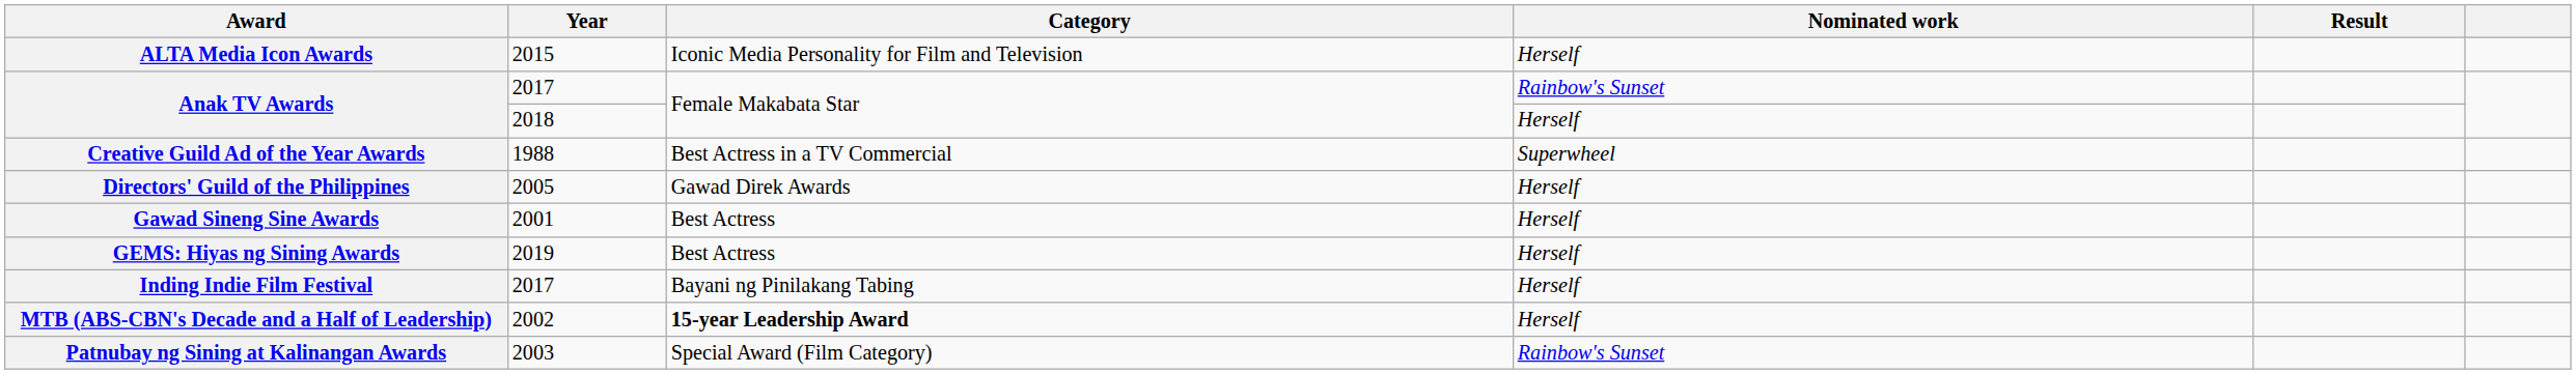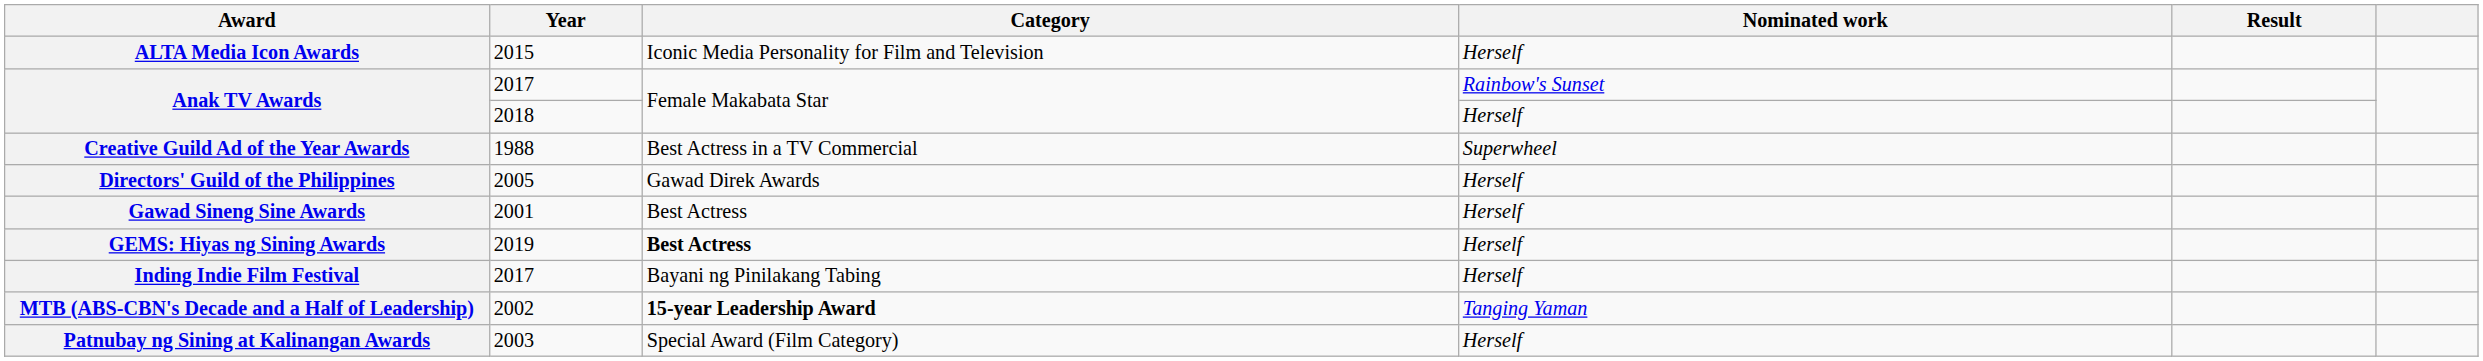 <table class="wikitable sortable plainrowheaders" style="width:99%;">
 <tr>
 <th scope="col" style="width:19%;">Award</th>
 <th scope="col" style="width:6%;">Year</th>
 <th scope="col" style="width:32%;">Category</th>
 <th scope="col" style="width:28%;">Nominated work</th>
 <th scope="col" style="width:8%;">Result</th>
 <th scope="col" style="width:4%;" class="unsortable"></th>
 </tr>
 <tr>
 <th scope="rowgroup"><a href='#'>ALTA Media Icon Awards</a></th>
 <td>2015</td>
 <td>Iconic Media Personality for Film and Television</td>
 <td><em>Herself</em></td>
 <td></td>
 <td></td>
 </tr>
 <tr>
 <th scope="rowgroup" rowspan="2"><a href='#'>Anak TV Awards</a></th>
 <td>2017</td>
 <td rowspan="2">Female Makabata Star</td>
 <td><em><a href='#'>Rainbow's Sunset</a></em></td>
 <td></td>
 <td rowspan="2"></td>
 </tr>
 <tr>
 <td>2018</td>
 <td><em>Herself</em></td>
 <td></td>
 </tr>
 <tr>
 <th scope="rowgroup"><a href='#'>Creative Guild Ad of the Year Awards</a></th>
 <td>1988</td>
 <td>Best Actress in a TV Commercial</td>
 <td><em>Superwheel</em></td>
 <td></td>
 <td></td>
 </tr>
 <tr>
 <th scope="rowgroup"><a href='#'>Directors' Guild of the Philippines</a></th>
 <td>2005</td>
 <td>Gawad Direk Awards</td>
 <td><em>Herself</em></td>
 <td></td>
 <td></td>
 </tr>
 <tr>
 <th scope="rowgroup"><a href='#'>Gawad Sineng Sine Awards</a></th>
 <td>2001</td>
 <td>Best Actress </td>
 <td><em>Herself</em></td>
 <td></td>
 <td></td>
 </tr>
 <tr>
 <th scope="rowgroup"><a href='#'>GEMS: Hiyas ng Sining Awards</a></th>
 <td>2019</td>
-<td>Best Actress</td>
+<td><strong>Best Actress</strong></td>
 <td><em>Herself</em></td>
 <td></td>
 <td></td>
 </tr>
 <tr>
 <th scope="rowgroup"><a href='#'>Inding Indie Film Festival</a></th>
 <td>2017</td>
 <td>Bayani ng Pinilakang Tabing</td>
 <td><em>Herself</em></td>
 <td></td>
 <td></td>
 </tr>
 <tr>
 <th scope="rowgroup"><a href='#'>MTB (ABS-CBN's Decade and a Half of Leadership)</a></th>
 <td>2002</td>
 <td><strong>15-year Leadership Award</strong></td>
-<td><em>Herself</em></td>
+<td><em><a href='#'>Tanging Yaman</a></em></td>
 <td></td>
 <td></td>
 </tr>
 <tr>
 <th scope="rowgroup"><a href='#'>Patnubay ng Sining at Kalinangan Awards</a></th>
 <td>2003</td>
 <td>Special Award  (Film Category)</td>
-<td><em><a href='#'>Rainbow's Sunset</a></em></td>
+<td><em>Herself</em></td>
 <td></td>
 <td></td>
 </tr>
 </table>
